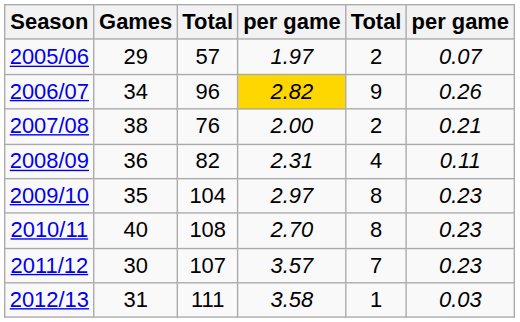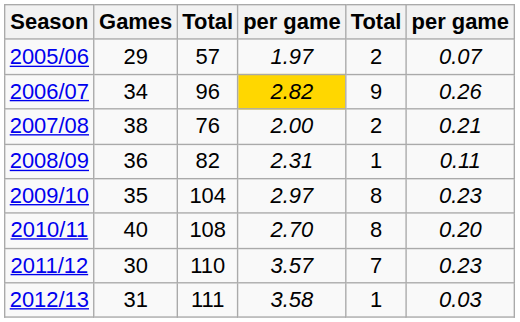 <table class="wikitable" style="text-align:center;">
 <tr>
 <th>Season</th>
 <th>Games</th>
 <th>Total </th>
 <th> per game</th>
 <th>Total </th>
 <th> per game</th>
 </tr>
 <tr>
 <td><a href='#'>2005/06</a></td>
 <td>29</td>
 <td>57</td>
 <td><em>1.97</em></td>
 <td>2</td>
 <td><em>0.07</em></td>
 </tr>
 <tr>
 <td><a href='#'>2006/07</a></td>
 <td>34</td>
 <td>96</td>
 <td style="background: gold;"><em>2.82</em></td>
 <td>9</td>
 <td><em>0.26</em></td>
 </tr>
 <tr>
 <td><a href='#'>2007/08</a></td>
 <td>38</td>
 <td>76</td>
 <td><em>2.00</em></td>
 <td>2</td>
 <td><em>0.21</em></td>
 </tr>
 <tr>
 <td><a href='#'>2008/09</a></td>
 <td>36</td>
 <td>82</td>
 <td><em>2.31</em></td>
-<td>4</td>
+<td>1</td>
 <td><em>0.11</em></td>
 </tr>
 <tr>
 <td><a href='#'>2009/10</a></td>
 <td>35</td>
 <td>104</td>
 <td><em>2.97</em></td>
 <td>8</td>
 <td><em>0.23</em></td>
 </tr>
 <tr>
 <td><a href='#'>2010/11</a></td>
 <td>40</td>
 <td>108</td>
 <td><em>2.70</em></td>
 <td>8</td>
-<td><em>0.23</em></td>
+<td><em>0.20</em></td>
 </tr>
 <tr>
 <td><a href='#'>2011/12</a></td>
 <td>30</td>
-<td>107</td>
+<td>110</td>
 <td><em>3.57</em></td>
 <td>7</td>
 <td><em>0.23</em></td>
 </tr>
 <tr>
 <td><a href='#'>2012/13</a></td>
 <td>31</td>
 <td>111</td>
 <td><em>3.58</em></td>
 <td>1</td>
 <td><em>0.03</em></td>
 </tr>
 </table>
